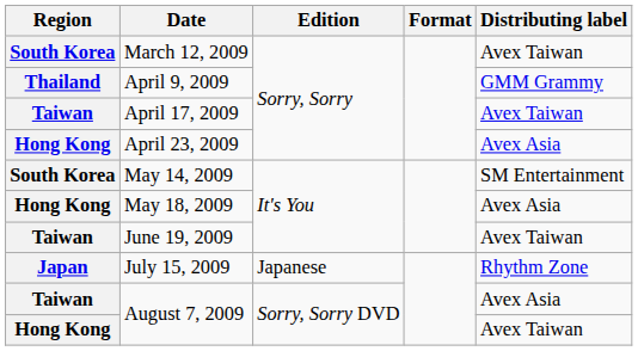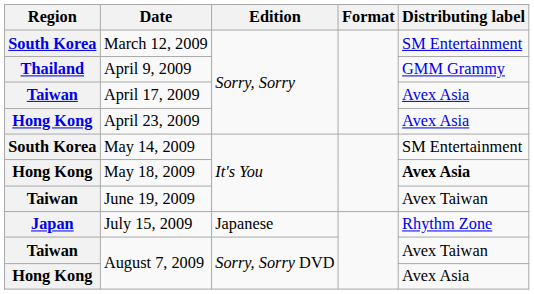 <table class="wikitable plainrowheaders">
 <tr>
 <th>Region</th>
 <th>Date</th>
 <th>Edition</th>
 <th>Format</th>
 <th>Distributing label</th>
 </tr>
 <tr>
 <th scope="row"><a href='#'>South Korea</a></th>
 <td>March 12, 2009</td>
 <td rowspan="4"><em>Sorry, Sorry</em></td>
 <td rowspan="4"></td>
-<td>Avex Taiwan</td>
+<td><a href='#'>SM Entertainment</a></td>
 </tr>
 <tr>
 <th scope="row"><a href='#'>Thailand</a></th>
 <td>April 9, 2009</td>
 <td><a href='#'>GMM Grammy</a></td>
 </tr>
 <tr>
 <th scope="row"><a href='#'>Taiwan</a></th>
 <td>April 17, 2009</td>
-<td><a href='#'>Avex Taiwan</a></td>
+<td><a href='#'>Avex Asia</a></td>
 </tr>
 <tr>
 <th scope="row"><a href='#'>Hong Kong</a></th>
 <td>April 23, 2009</td>
 <td><a href='#'>Avex Asia</a></td>
 </tr>
 <tr>
 <th scope="row">South Korea</th>
 <td>May 14, 2009</td>
 <td rowspan="3"><em>It's You</em></td>
 <td rowspan="3"></td>
 <td>SM Entertainment</td>
 </tr>
 <tr>
 <th scope="row">Hong Kong</th>
 <td>May 18, 2009</td>
-<td>Avex Asia</td>
+<td><strong>Avex Asia</strong></td>
 </tr>
 <tr>
 <th scope="row">Taiwan</th>
 <td>June 19, 2009</td>
 <td>Avex Taiwan</td>
 </tr>
 <tr>
 <th scope="row"><a href='#'>Japan</a></th>
 <td>July 15, 2009</td>
 <td>Japanese</td>
 <td rowspan="3"></td>
 <td><a href='#'>Rhythm Zone</a></td>
 </tr>
 <tr>
 <th scope="row">Taiwan</th>
 <td rowspan="2">August 7, 2009</td>
 <td rowspan="2"><em>Sorry, Sorry</em> DVD</td>
-<td>Avex Asia</td>
+<td>Avex Taiwan</td>
 </tr>
 <tr>
 <th scope="row">Hong Kong</th>
-<td>Avex Taiwan</td>
+<td>Avex Asia</td>
 </tr>
 </table>
